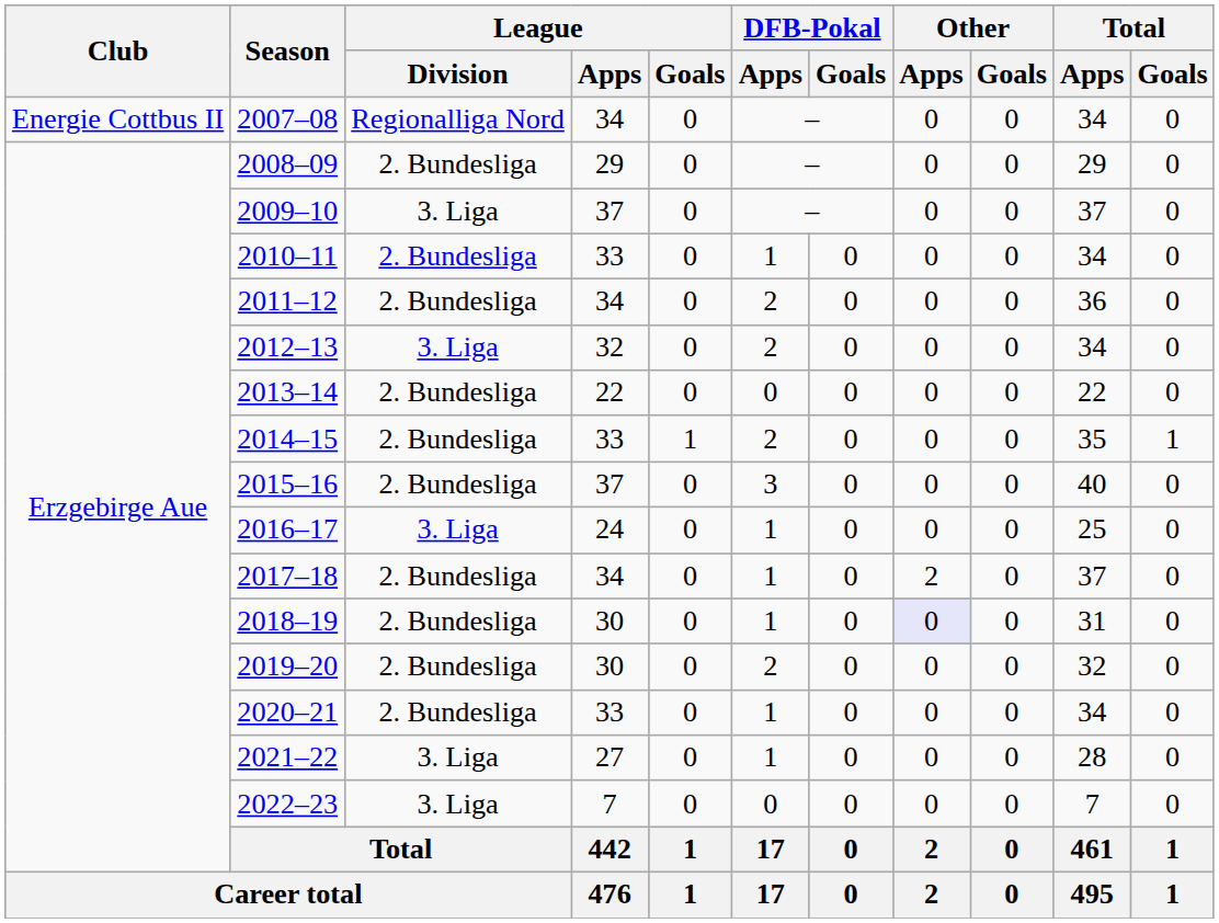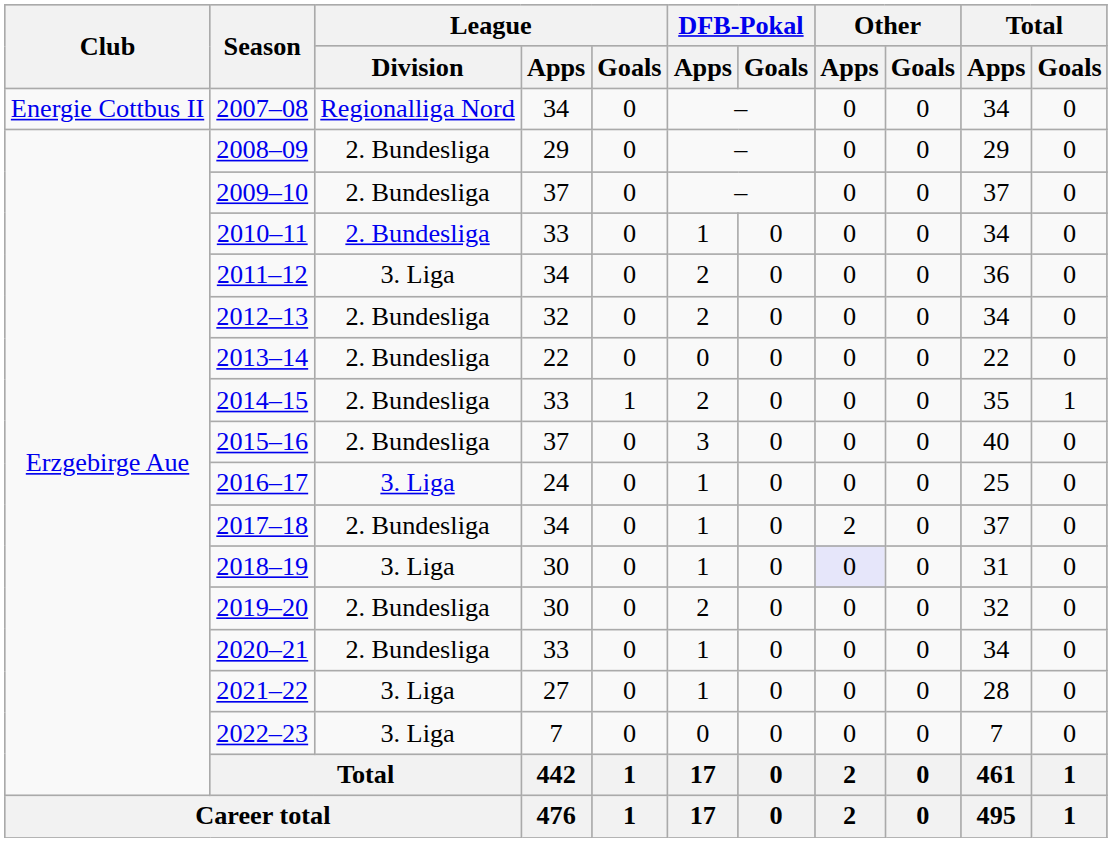 <table class="wikitable" style="text-align:center">
 <tr>
 <th rowspan="2">Club</th>
 <th rowspan="2">Season</th>
 <th colspan="3">League</th>
 <th colspan="2"><a href='#'>DFB-Pokal</a></th>
 <th colspan="2">Other</th>
 <th colspan="2">Total</th>
 </tr>
 <tr>
 <th>Division</th>
 <th>Apps</th>
 <th>Goals</th>
 <th>Apps</th>
 <th>Goals</th>
 <th>Apps</th>
 <th>Goals</th>
 <th>Apps</th>
 <th>Goals</th>
 </tr>
 <tr>
 <td><a href='#'>Energie Cottbus II</a></td>
 <td><a href='#'>2007–08</a></td>
 <td><a href='#'>Regionalliga Nord</a></td>
 <td>34</td>
 <td>0</td>
 <td colspan="2">–</td>
 <td>0</td>
 <td>0</td>
 <td>34</td>
 <td>0</td>
 </tr>
 <tr>
 <td rowspan="16"><a href='#'>Erzgebirge Aue</a></td>
 <td><a href='#'>2008–09</a></td>
 <td>2. Bundesliga</td>
 <td>29</td>
 <td>0</td>
 <td colspan="2">–</td>
 <td>0</td>
 <td>0</td>
 <td>29</td>
 <td>0</td>
 </tr>
 <tr>
 <td><a href='#'>2009–10</a></td>
-<td>3. Liga</td>
+<td>2. Bundesliga</td>
 <td>37</td>
 <td>0</td>
 <td colspan="2">–</td>
 <td>0</td>
 <td>0</td>
 <td>37</td>
 <td>0</td>
 </tr>
 <tr>
 <td><a href='#'>2010–11</a></td>
 <td><a href='#'>2. Bundesliga</a></td>
 <td>33</td>
 <td>0</td>
 <td>1</td>
 <td>0</td>
 <td>0</td>
 <td>0</td>
 <td>34</td>
 <td>0</td>
 </tr>
 <tr>
 <td><a href='#'>2011–12</a></td>
-<td>2. Bundesliga</td>
+<td>3. Liga</td>
 <td>34</td>
 <td>0</td>
 <td>2</td>
 <td>0</td>
 <td>0</td>
 <td>0</td>
 <td>36</td>
 <td>0</td>
 </tr>
 <tr>
 <td><a href='#'>2012–13</a></td>
-<td><a href='#'>3. Liga</a></td>
+<td>2. Bundesliga</td>
 <td>32</td>
 <td>0</td>
 <td>2</td>
 <td>0</td>
 <td>0</td>
 <td>0</td>
 <td>34</td>
 <td>0</td>
 </tr>
 <tr>
 <td><a href='#'>2013–14</a></td>
 <td>2. Bundesliga</td>
 <td>22</td>
 <td>0</td>
 <td>0</td>
 <td>0</td>
 <td>0</td>
 <td>0</td>
 <td>22</td>
 <td>0</td>
 </tr>
 <tr>
 <td><a href='#'>2014–15</a></td>
 <td>2. Bundesliga</td>
 <td>33</td>
 <td>1</td>
 <td>2</td>
 <td>0</td>
 <td>0</td>
 <td>0</td>
 <td>35</td>
 <td>1</td>
 </tr>
 <tr>
 <td><a href='#'>2015–16</a></td>
 <td>2. Bundesliga</td>
 <td>37</td>
 <td>0</td>
 <td>3</td>
 <td>0</td>
 <td>0</td>
 <td>0</td>
 <td>40</td>
 <td>0</td>
 </tr>
 <tr>
 <td><a href='#'>2016–17</a></td>
 <td><a href='#'>3. Liga</a></td>
 <td>24</td>
 <td>0</td>
 <td>1</td>
 <td>0</td>
 <td>0</td>
 <td>0</td>
 <td>25</td>
 <td>0</td>
 </tr>
 <tr>
 <td><a href='#'>2017–18</a></td>
 <td>2. Bundesliga</td>
 <td>34</td>
 <td>0</td>
 <td>1</td>
 <td>0</td>
 <td>2</td>
 <td>0</td>
 <td>37</td>
 <td>0</td>
 </tr>
 <tr>
 <td><a href='#'>2018–19</a></td>
-<td>2. Bundesliga</td>
+<td>3. Liga</td>
 <td>30</td>
 <td>0</td>
 <td>1</td>
 <td>0</td>
 <td style="background: lavender;">0</td>
 <td>0</td>
 <td>31</td>
 <td>0</td>
 </tr>
 <tr>
 <td><a href='#'>2019–20</a></td>
 <td>2. Bundesliga</td>
 <td>30</td>
 <td>0</td>
 <td>2</td>
 <td>0</td>
 <td>0</td>
 <td>0</td>
 <td>32</td>
 <td>0</td>
 </tr>
 <tr>
 <td><a href='#'>2020–21</a></td>
 <td>2. Bundesliga</td>
 <td>33</td>
 <td>0</td>
 <td>1</td>
 <td>0</td>
 <td>0</td>
 <td>0</td>
 <td>34</td>
 <td>0</td>
 </tr>
 <tr>
 <td><a href='#'>2021–22</a></td>
 <td>3. Liga</td>
 <td>27</td>
 <td>0</td>
 <td>1</td>
 <td>0</td>
 <td>0</td>
 <td>0</td>
 <td>28</td>
 <td>0</td>
 </tr>
 <tr>
 <td><a href='#'>2022–23</a></td>
 <td>3. Liga</td>
 <td>7</td>
 <td>0</td>
 <td>0</td>
 <td>0</td>
 <td>0</td>
 <td>0</td>
 <td>7</td>
 <td>0</td>
 </tr>
 <tr>
 <th colspan="2">Total</th>
 <th>442</th>
 <th>1</th>
 <th>17</th>
 <th>0</th>
 <th>2</th>
 <th>0</th>
 <th>461</th>
 <th>1</th>
 </tr>
 <tr>
 <th colspan="3">Career total</th>
 <th>476</th>
 <th>1</th>
 <th>17</th>
 <th>0</th>
 <th>2</th>
 <th>0</th>
 <th>495</th>
 <th>1</th>
 </tr>
 </table>
